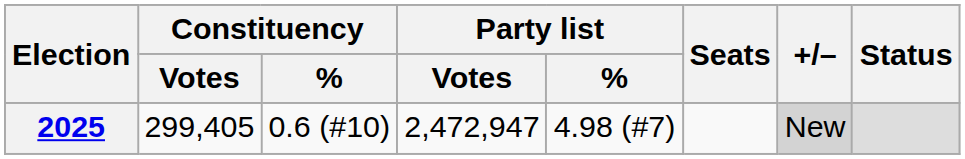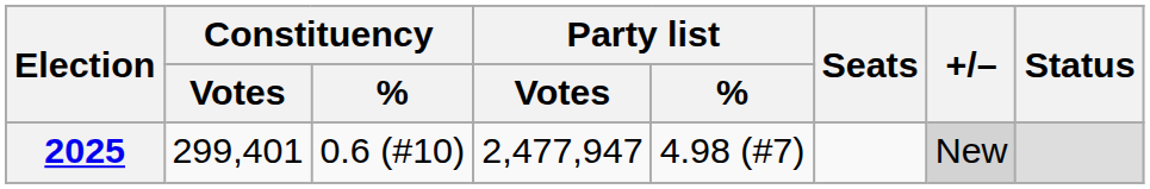 <table class="wikitable" style="font-size:97%; text-align:center;">
 <tr>
 <th rowspan=2>Election</th>
 <th colspan=2>Constituency</th>
 <th colspan=2>Party list</th>
 <th rowspan=2>Seats</th>
 <th rowspan=2>+/–</th>
 <th rowspan=2>Status</th>
 </tr>
 <tr>
 <th>Votes</th>
 <th>%</th>
 <th>Votes</th>
 <th>%</th>
 </tr>
 <tr>
 <th><a href='#'>2025</a></th>
-<td>299,405</td>
+<td>299,401</td>
 <td>0.6 (#10)</td>
-<td>2,472,947</td>
+<td>2,477,947</td>
 <td>4.98 (#7)</td>
 <td></td>
 <td style="background: lightgrey;">New</td>
 <td style="background:#ddd;"></td>
 </tr>
 </table>
